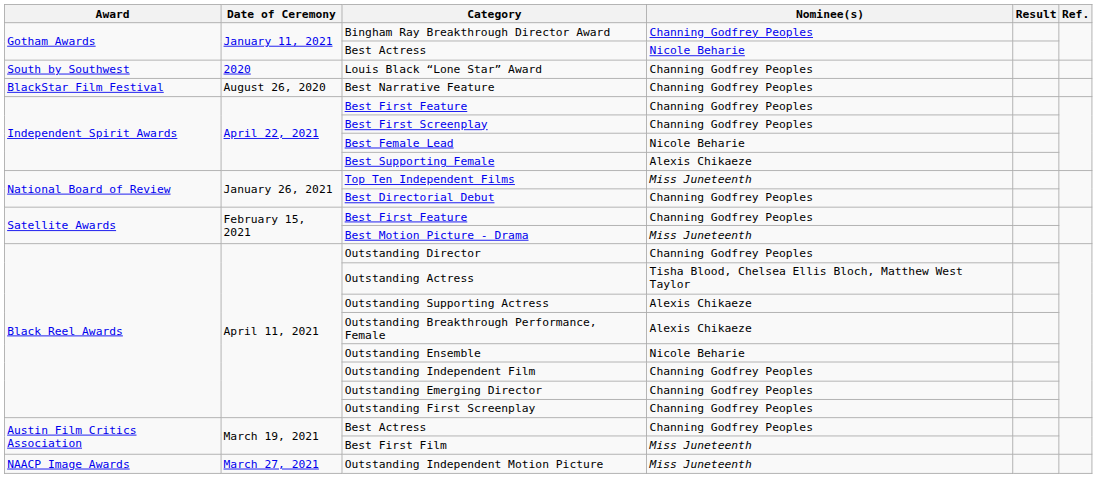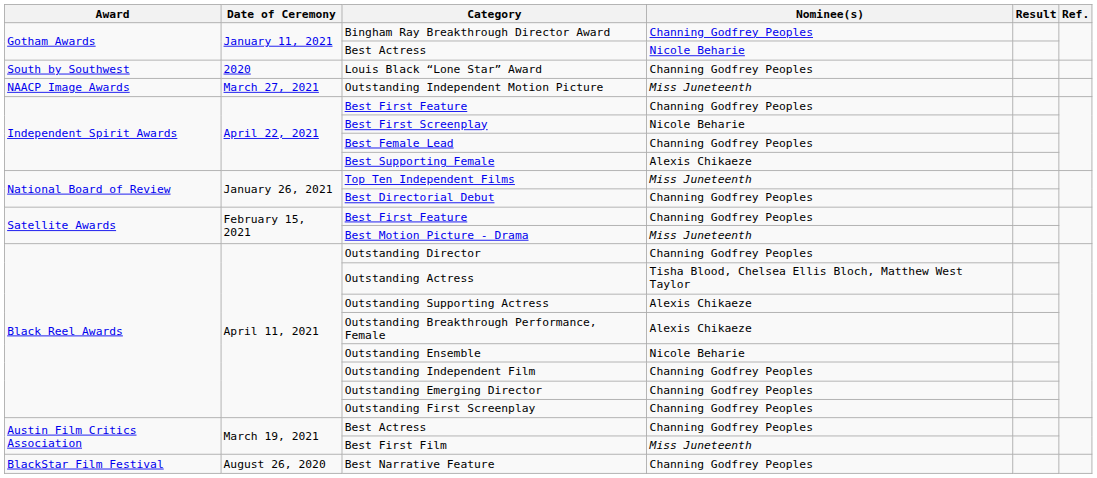 <table class="wikitable sortable">
 <tr>
 <th>Award</th>
 <th>Date of Ceremony</th>
 <th>Category</th>
 <th>Nominee(s)</th>
 <th>Result</th>
 <th>Ref.</th>
 </tr>
 <tr>
 <td rowspan="2"><a href='#'>Gotham Awards</a></td>
 <td rowspan="2"><a href='#'>January 11, 2021</a></td>
 <td>Bingham Ray Breakthrough Director Award</td>
 <td><a href='#'>Channing Godfrey Peoples</a></td>
 <td></td>
 <td rowspan="2"></td>
 </tr>
 <tr>
 <td>Best Actress</td>
 <td><a href='#'>Nicole Beharie</a></td>
 <td></td>
 </tr>
 <tr>
 <td><a href='#'>South by Southwest</a></td>
 <td><a href='#'>2020</a></td>
 <td>Louis Black “Lone Star” Award</td>
 <td>Channing Godfrey Peoples</td>
 <td></td>
 <td></td>
 </tr>
 <tr>
-<td><a href='#'>BlackStar Film Festival</a></td>
-<td>August 26, 2020</td>
-<td>Best Narrative Feature</td>
-<td>Channing Godfrey Peoples</td>
+<td><a href='#'>NAACP Image Awards</a></td>
+<td><a href='#'>March 27, 2021</a></td>
+<td>Outstanding Independent Motion Picture</td>
+<td><em>Miss Juneteenth</em></td>
 <td></td>
 <td></td>
 </tr>
 <tr>
 <td rowspan="4"><a href='#'>Independent Spirit Awards</a></td>
 <td rowspan="4"><a href='#'>April 22, 2021</a></td>
 <td><a href='#'>Best First Feature</a></td>
 <td>Channing Godfrey Peoples</td>
 <td></td>
 <td rowspan="4"></td>
 </tr>
 <tr>
 <td><a href='#'>Best First Screenplay</a></td>
-<td>Channing Godfrey Peoples</td>
+<td>Nicole Beharie</td>
 <td></td>
 </tr>
 <tr>
 <td><a href='#'>Best Female Lead</a></td>
-<td>Nicole Beharie</td>
+<td>Channing Godfrey Peoples</td>
 <td></td>
 </tr>
 <tr>
 <td><a href='#'>Best Supporting Female</a></td>
 <td>Alexis Chikaeze</td>
 <td></td>
 </tr>
 <tr>
 <td rowspan="2"><a href='#'>National Board of Review</a></td>
 <td rowspan="2">January 26, 2021</td>
 <td><a href='#'>Top Ten Independent Films</a></td>
 <td><em>Miss Juneteenth</em></td>
 <td></td>
 <td rowspan="2"></td>
 </tr>
 <tr>
 <td><a href='#'>Best Directorial Debut</a></td>
 <td>Channing Godfrey Peoples</td>
 <td></td>
 </tr>
 <tr>
 <td rowspan="2"><a href='#'>Satellite Awards</a></td>
 <td rowspan="2">February 15, 2021</td>
 <td><a href='#'>Best First Feature</a></td>
 <td>Channing Godfrey Peoples</td>
 <td></td>
 <td rowspan="2"></td>
 </tr>
 <tr>
 <td><a href='#'>Best Motion Picture - Drama</a></td>
 <td><em>Miss Juneteenth</em></td>
 <td></td>
 </tr>
 <tr>
 <td rowspan="8"><a href='#'>Black Reel Awards</a></td>
 <td rowspan="8">April 11, 2021</td>
 <td>Outstanding Director</td>
 <td>Channing Godfrey Peoples</td>
 <td></td>
 <td rowspan="8"></td>
 </tr>
 <tr>
 <td>Outstanding Actress</td>
 <td>Tisha Blood, Chelsea Ellis Bloch, Matthew West Taylor</td>
 <td></td>
 </tr>
 <tr>
 <td>Outstanding Supporting Actress</td>
 <td>Alexis Chikaeze</td>
 <td></td>
 </tr>
 <tr>
 <td>Outstanding Breakthrough Performance, Female</td>
 <td>Alexis Chikaeze</td>
 <td></td>
 </tr>
 <tr>
 <td>Outstanding Ensemble</td>
 <td>Nicole Beharie</td>
 <td></td>
 </tr>
 <tr>
 <td>Outstanding Independent Film</td>
 <td>Channing Godfrey Peoples</td>
 <td></td>
 </tr>
 <tr>
 <td>Outstanding Emerging Director</td>
 <td>Channing Godfrey Peoples</td>
 <td></td>
 </tr>
 <tr>
 <td>Outstanding First Screenplay</td>
 <td>Channing Godfrey Peoples</td>
 <td></td>
 </tr>
 <tr>
 <td rowspan=2><a href='#'>Austin Film Critics Association</a></td>
 <td rowspan=2>March 19, 2021</td>
 <td>Best Actress</td>
 <td>Channing Godfrey Peoples</td>
 <td></td>
 <td rowspan=2></td>
 </tr>
 <tr>
 <td>Best First Film</td>
 <td><em>Miss Juneteenth</em></td>
 <td></td>
 </tr>
 <tr>
-<td><a href='#'>NAACP Image Awards</a></td>
-<td><a href='#'>March 27, 2021</a></td>
-<td>Outstanding Independent Motion Picture</td>
-<td><em>Miss Juneteenth</em></td>
+<td><a href='#'>BlackStar Film Festival</a></td>
+<td>August 26, 2020</td>
+<td>Best Narrative Feature</td>
+<td>Channing Godfrey Peoples</td>
 <td></td>
 <td></td>
 </tr>
 </table>
